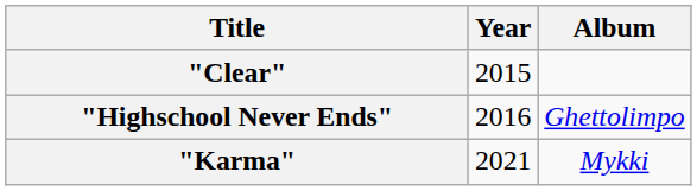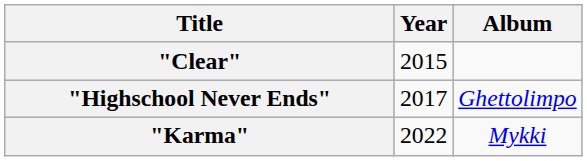 <table class="wikitable plainrowheaders" style="text-align:center;">
 <tr>
 <th scope="col" style="width:16em;">Title</th>
 <th scope="col" style="width:1em;">Year</th>
 <th scope="col">Album</th>
 </tr>
 <tr>
 <th scope="row">"Clear"<br></th>
 <td>2015</td>
 <td></td>
 </tr>
 <tr>
 <th scope="row">"Highschool Never Ends"<br></th>
-<td>2016</td>
+<td>2017</td>
 <td><em><a href='#'>Ghettolimpo</a></em></td>
 </tr>
 <tr>
 <th scope="row">"Karma"<br></th>
-<td>2021</td>
+<td>2022</td>
 <td><em><a href='#'>Mykki</a></em></td>
 </tr>
 </table>
